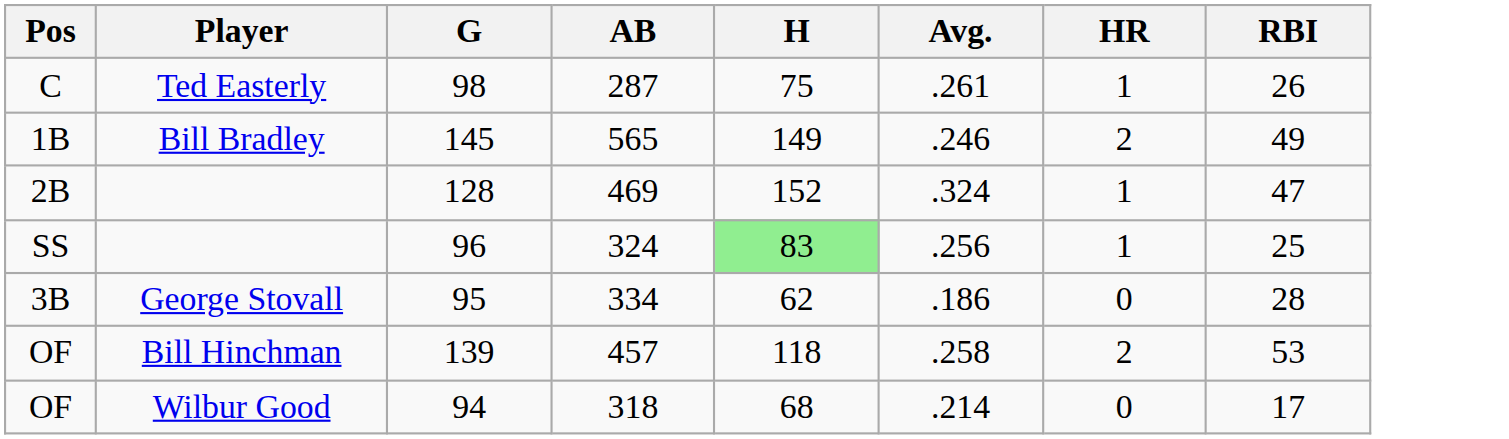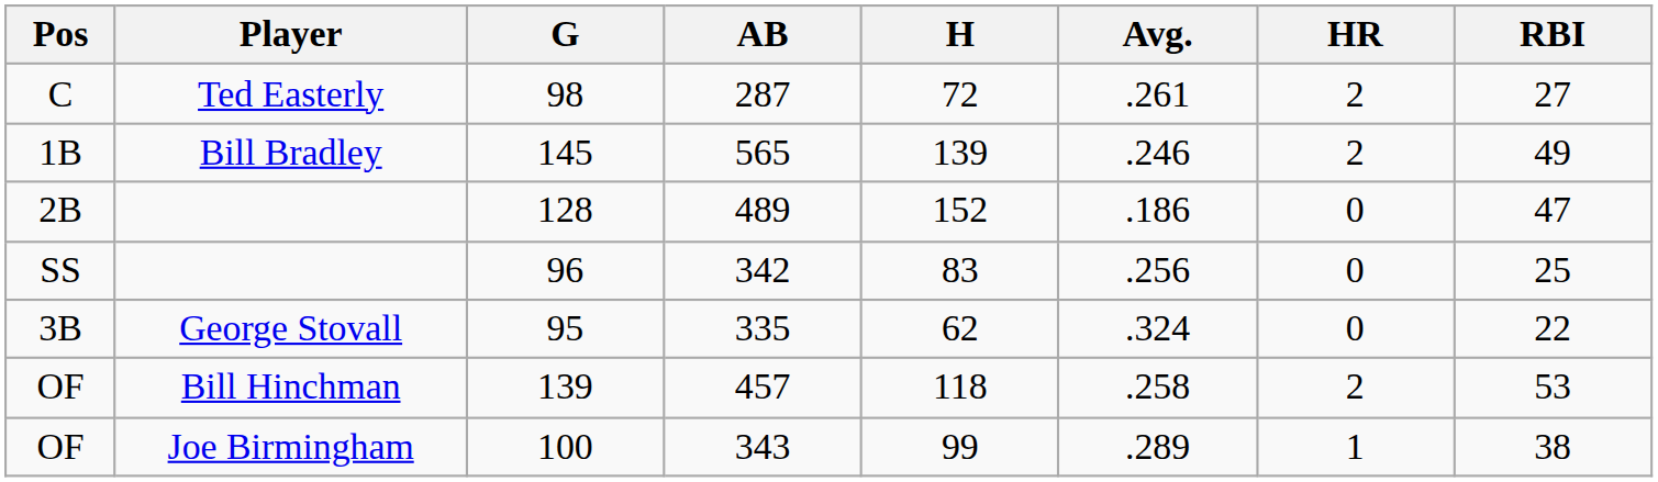 <table class="wikitable sortable">
 <tr>
 <th bgcolor="#DDDDFF" width="5%">Pos</th>
 <th bgcolor="#DDDDFF" width="16%">Player</th>
 <th bgcolor="#DDDDFF" width="9%">G</th>
 <th bgcolor="#DDDDFF" width="9%">AB</th>
 <th bgcolor="#DDDDFF" width="9%">H</th>
 <th bgcolor="#DDDDFF" width="9%">Avg.</th>
 <th bgcolor="#DDDDFF" width="9%">HR</th>
 <th bgcolor="#DDDDFF" width="9%">RBI</th>
 </tr>
 <tr align="center">
 <td>C</td>
 <td><a href='#'>Ted Easterly</a></td>
 <td>98</td>
 <td>287</td>
-<td>75</td>
+<td>72</td>
 <td>.261</td>
-<td>1</td>
-<td>26</td>
+<td>2</td>
+<td>27</td>
 </tr>
 <tr align="center">
 <td>1B</td>
 <td><a href='#'>Bill Bradley</a></td>
 <td>145</td>
 <td>565</td>
-<td>149</td>
+<td>139</td>
 <td>.246</td>
 <td>2</td>
 <td>49</td>
 </tr>
 <tr align="center">
 <td>2B</td>
 <td></td>
 <td>128</td>
-<td>469</td>
+<td>489</td>
 <td>152</td>
-<td>.324</td>
-<td>1</td>
+<td>.186</td>
+<td>0</td>
 <td>47</td>
 </tr>
 <tr align="center">
 <td>SS</td>
 <td></td>
 <td>96</td>
-<td>324</td>
-<td style="background: lightgreen;">83</td>
+<td>342</td>
+<td>83</td>
 <td>.256</td>
-<td>1</td>
+<td>0</td>
 <td>25</td>
 </tr>
 <tr align="center">
 <td>3B</td>
 <td><a href='#'>George Stovall</a></td>
 <td>95</td>
-<td>334</td>
+<td>335</td>
 <td>62</td>
-<td>.186</td>
+<td>.324</td>
 <td>0</td>
-<td>28</td>
+<td>22</td>
 </tr>
 <tr align="center">
 <td>OF</td>
 <td><a href='#'>Bill Hinchman</a></td>
 <td>139</td>
 <td>457</td>
 <td>118</td>
 <td>.258</td>
 <td>2</td>
 <td>53</td>
 </tr>
 <tr align="center">
 <td>OF</td>
-<td><a href='#'>Wilbur Good</a></td>
-<td>94</td>
-<td>318</td>
-<td>68</td>
-<td>.214</td>
-<td>0</td>
-<td>17</td>
+<td><a href='#'>Joe Birmingham</a></td>
+<td>100</td>
+<td>343</td>
+<td>99</td>
+<td>.289</td>
+<td>1</td>
+<td>38</td>
 </tr>
 </table>
